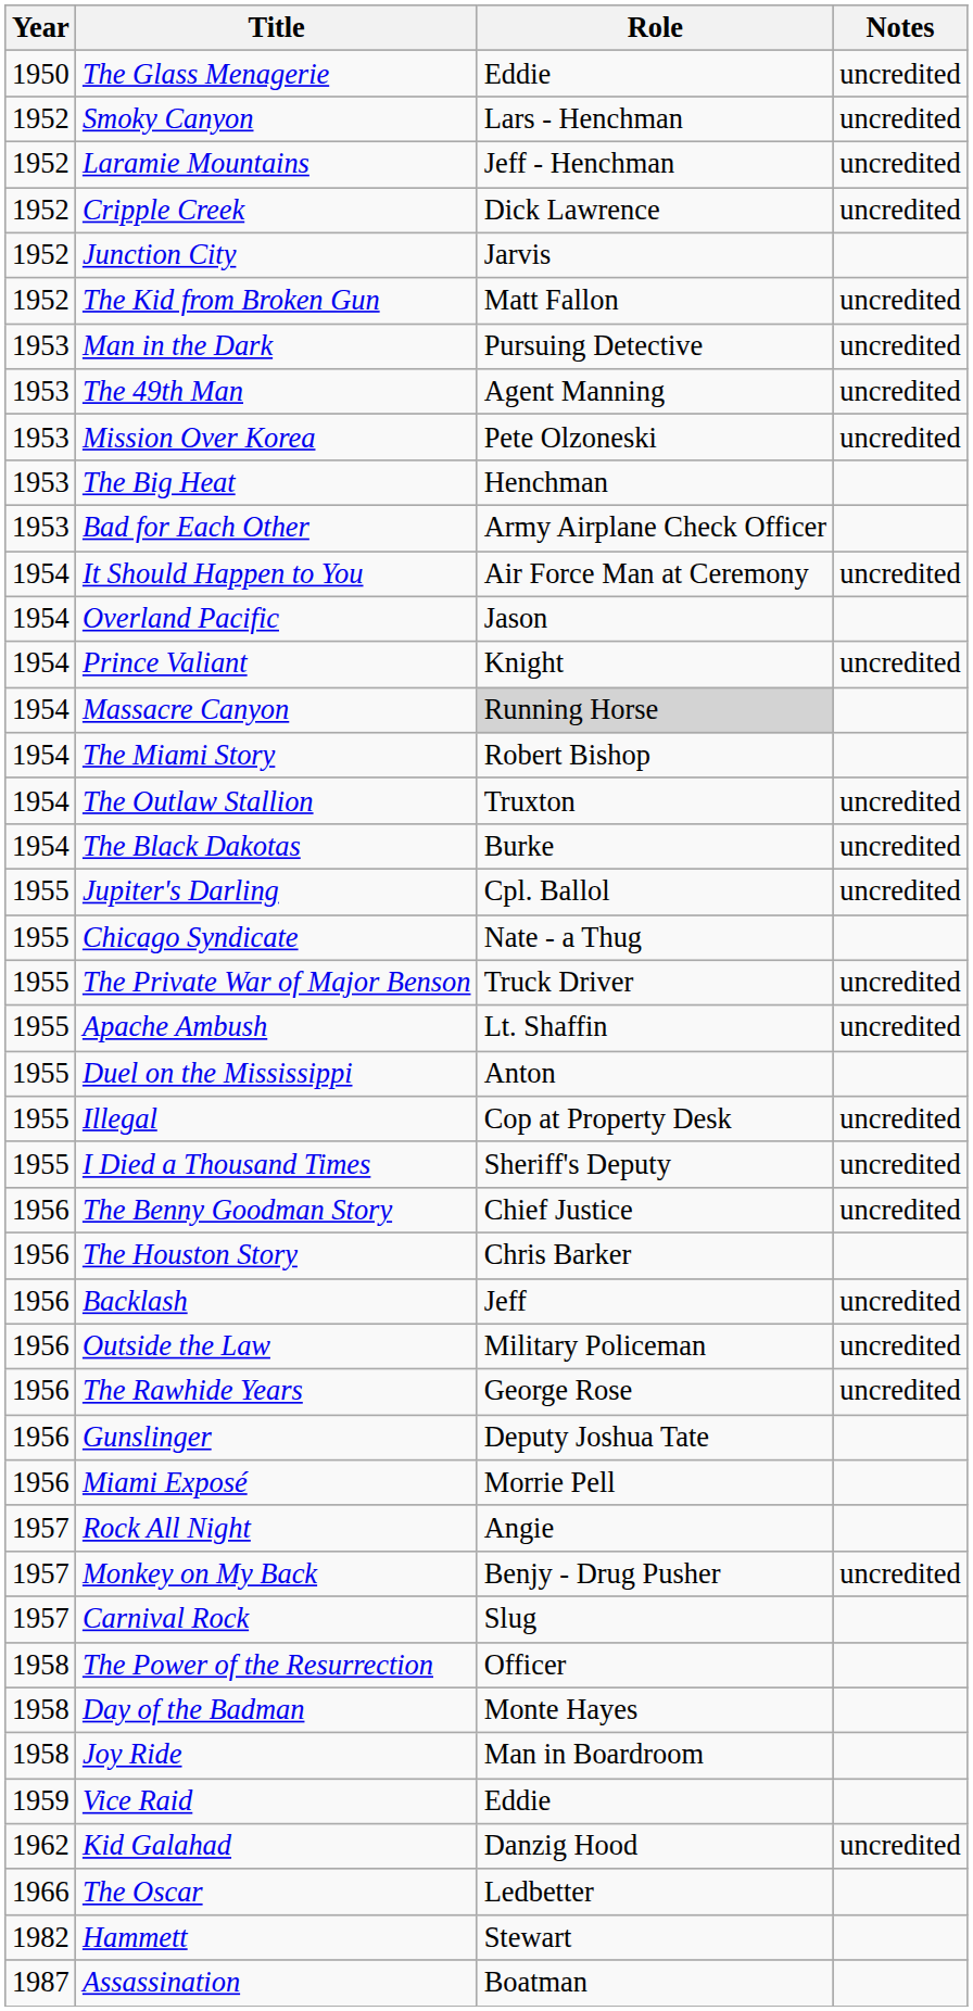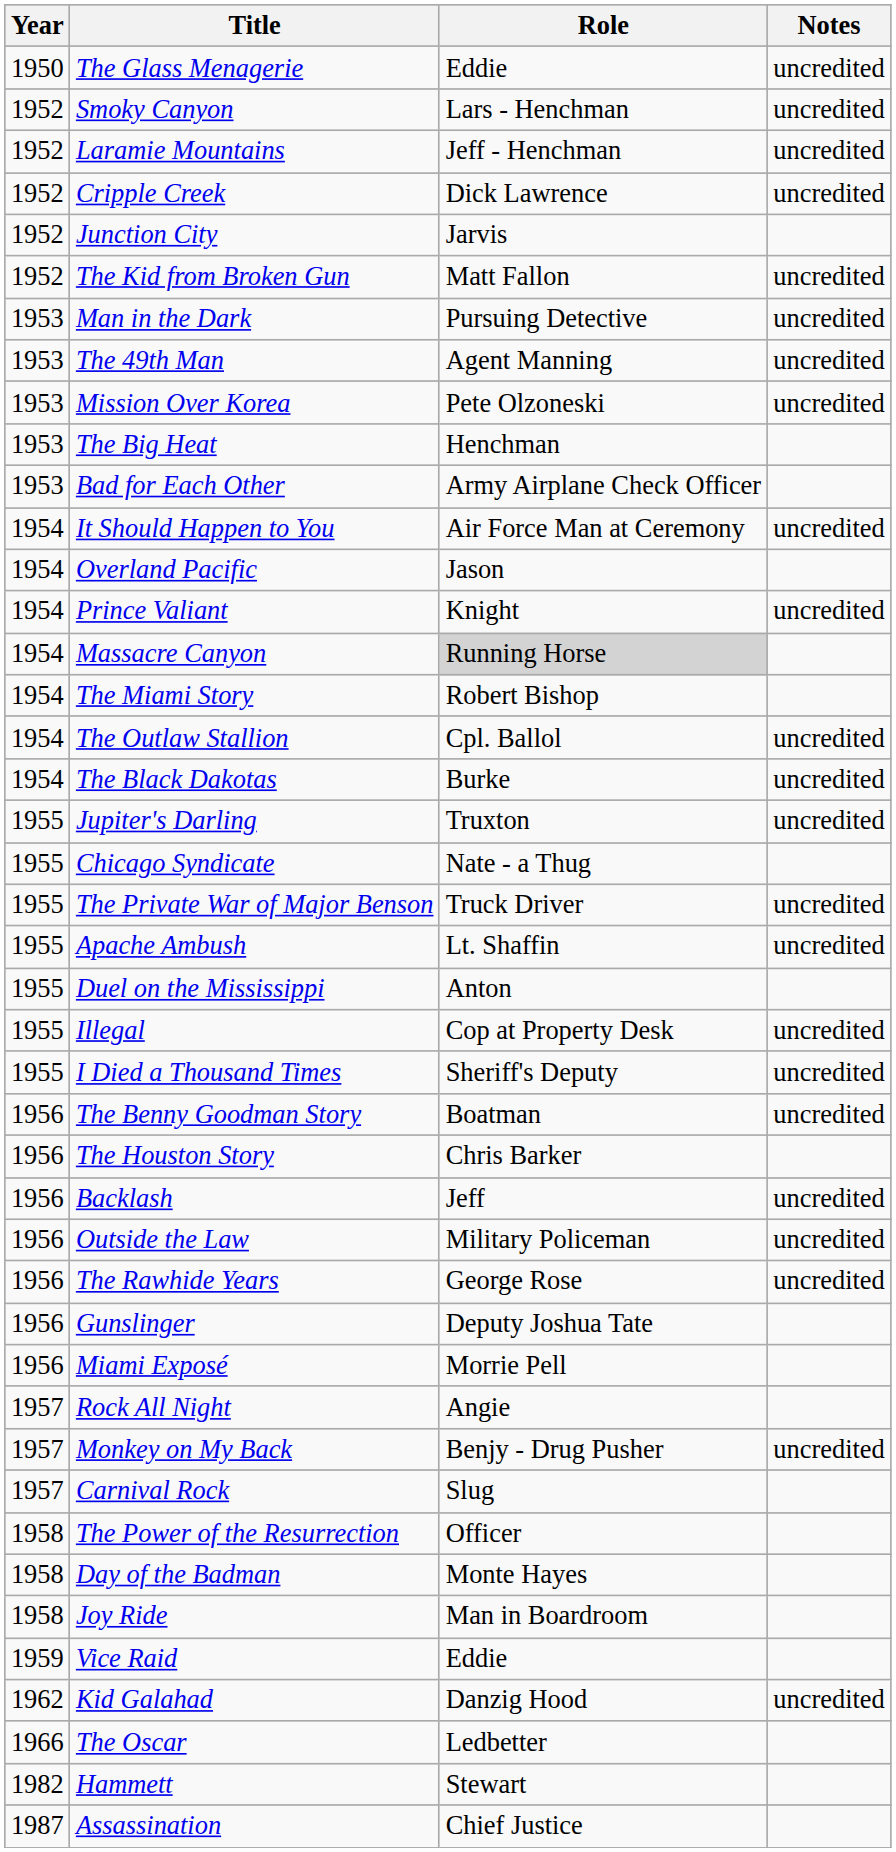 <table class="wikitable">
 <tr>
 <th>Year</th>
 <th>Title</th>
 <th>Role</th>
 <th>Notes</th>
 </tr>
 <tr>
 <td>1950</td>
 <td><em><a href='#'>The Glass Menagerie</a></em></td>
 <td>Eddie</td>
 <td>uncredited</td>
 </tr>
 <tr>
 <td>1952</td>
 <td><em><a href='#'>Smoky Canyon</a></em></td>
 <td>Lars - Henchman</td>
 <td>uncredited</td>
 </tr>
 <tr>
 <td>1952</td>
 <td><em><a href='#'>Laramie Mountains</a></em></td>
 <td>Jeff - Henchman</td>
 <td>uncredited</td>
 </tr>
 <tr>
 <td>1952</td>
 <td><em><a href='#'>Cripple Creek</a></em></td>
 <td>Dick Lawrence</td>
 <td>uncredited</td>
 </tr>
 <tr>
 <td>1952</td>
 <td><em><a href='#'>Junction City</a></em></td>
 <td>Jarvis</td>
 <td></td>
 </tr>
 <tr>
 <td>1952</td>
 <td><em><a href='#'>The Kid from Broken Gun</a></em></td>
 <td>Matt Fallon</td>
 <td>uncredited</td>
 </tr>
 <tr>
 <td>1953</td>
 <td><em><a href='#'>Man in the Dark</a></em></td>
 <td>Pursuing Detective</td>
 <td>uncredited</td>
 </tr>
 <tr>
 <td>1953</td>
 <td><em><a href='#'>The 49th Man</a></em></td>
 <td>Agent Manning</td>
 <td>uncredited</td>
 </tr>
 <tr>
 <td>1953</td>
 <td><em><a href='#'>Mission Over Korea</a></em></td>
 <td>Pete Olzoneski</td>
 <td>uncredited</td>
 </tr>
 <tr>
 <td>1953</td>
 <td><em><a href='#'>The Big Heat</a></em></td>
 <td>Henchman</td>
 <td></td>
 </tr>
 <tr>
 <td>1953</td>
 <td><em><a href='#'>Bad for Each Other</a></em></td>
 <td>Army Airplane Check Officer</td>
 <td></td>
 </tr>
 <tr>
 <td>1954</td>
 <td><em><a href='#'>It Should Happen to You</a></em></td>
 <td>Air Force Man at Ceremony</td>
 <td>uncredited</td>
 </tr>
 <tr>
 <td>1954</td>
 <td><em><a href='#'>Overland Pacific</a></em></td>
 <td>Jason</td>
 <td></td>
 </tr>
 <tr>
 <td>1954</td>
 <td><em><a href='#'>Prince Valiant</a></em></td>
 <td>Knight</td>
 <td>uncredited</td>
 </tr>
 <tr>
 <td>1954</td>
 <td><em><a href='#'>Massacre Canyon</a></em></td>
 <td style="background: lightgrey;">Running Horse</td>
 <td></td>
 </tr>
 <tr>
 <td>1954</td>
 <td><em><a href='#'>The Miami Story</a></em></td>
 <td>Robert Bishop</td>
 <td></td>
 </tr>
 <tr>
 <td>1954</td>
 <td><em><a href='#'>The Outlaw Stallion</a></em></td>
-<td>Truxton</td>
+<td>Cpl. Ballol</td>
 <td>uncredited</td>
 </tr>
 <tr>
 <td>1954</td>
 <td><em><a href='#'>The Black Dakotas</a></em></td>
 <td>Burke</td>
 <td>uncredited</td>
 </tr>
 <tr>
 <td>1955</td>
 <td><em><a href='#'>Jupiter's Darling</a></em></td>
-<td>Cpl. Ballol</td>
+<td>Truxton</td>
 <td>uncredited</td>
 </tr>
 <tr>
 <td>1955</td>
 <td><em><a href='#'>Chicago Syndicate</a></em></td>
 <td>Nate - a Thug</td>
 <td></td>
 </tr>
 <tr>
 <td>1955</td>
 <td><em><a href='#'>The Private War of Major Benson</a></em></td>
 <td>Truck Driver</td>
 <td>uncredited</td>
 </tr>
 <tr>
 <td>1955</td>
 <td><em><a href='#'>Apache Ambush</a></em></td>
 <td>Lt. Shaffin</td>
 <td>uncredited</td>
 </tr>
 <tr>
 <td>1955</td>
 <td><em><a href='#'>Duel on the Mississippi</a></em></td>
 <td>Anton</td>
 <td></td>
 </tr>
 <tr>
 <td>1955</td>
 <td><em><a href='#'>Illegal</a></em></td>
 <td>Cop at Property Desk</td>
 <td>uncredited</td>
 </tr>
 <tr>
 <td>1955</td>
 <td><em><a href='#'>I Died a Thousand Times</a></em></td>
 <td>Sheriff's Deputy</td>
 <td>uncredited</td>
 </tr>
 <tr>
 <td>1956</td>
 <td><em><a href='#'>The Benny Goodman Story</a></em></td>
-<td>Chief Justice</td>
+<td>Boatman</td>
 <td>uncredited</td>
 </tr>
 <tr>
 <td>1956</td>
 <td><em><a href='#'>The Houston Story</a></em></td>
 <td>Chris Barker</td>
 <td></td>
 </tr>
 <tr>
 <td>1956</td>
 <td><em><a href='#'>Backlash</a></em></td>
 <td>Jeff</td>
 <td>uncredited</td>
 </tr>
 <tr>
 <td>1956</td>
 <td><em><a href='#'>Outside the Law</a></em></td>
 <td>Military Policeman</td>
 <td>uncredited</td>
 </tr>
 <tr>
 <td>1956</td>
 <td><em><a href='#'>The Rawhide Years</a></em></td>
 <td>George Rose</td>
 <td>uncredited</td>
 </tr>
 <tr>
 <td>1956</td>
 <td><em><a href='#'>Gunslinger</a></em></td>
 <td>Deputy Joshua Tate</td>
 <td></td>
 </tr>
 <tr>
 <td>1956</td>
 <td><em><a href='#'>Miami Exposé</a></em></td>
 <td>Morrie Pell</td>
 <td></td>
 </tr>
 <tr>
 <td>1957</td>
 <td><em><a href='#'>Rock All Night</a></em></td>
 <td>Angie</td>
 <td></td>
 </tr>
 <tr>
 <td>1957</td>
 <td><em><a href='#'>Monkey on My Back</a></em></td>
 <td>Benjy - Drug Pusher</td>
 <td>uncredited</td>
 </tr>
 <tr>
 <td>1957</td>
 <td><em><a href='#'>Carnival Rock</a></em></td>
 <td>Slug</td>
 <td></td>
 </tr>
 <tr>
 <td>1958</td>
 <td><em><a href='#'>The Power of the Resurrection</a></em></td>
 <td>Officer</td>
 <td></td>
 </tr>
 <tr>
 <td>1958</td>
 <td><em><a href='#'>Day of the Badman</a></em></td>
 <td>Monte Hayes</td>
 <td></td>
 </tr>
 <tr>
 <td>1958</td>
 <td><em><a href='#'>Joy Ride</a></em></td>
 <td>Man in Boardroom</td>
 <td></td>
 </tr>
 <tr>
 <td>1959</td>
 <td><em><a href='#'>Vice Raid</a></em></td>
 <td>Eddie</td>
 <td></td>
 </tr>
 <tr>
 <td>1962</td>
 <td><em><a href='#'>Kid Galahad</a></em></td>
 <td>Danzig Hood</td>
 <td>uncredited</td>
 </tr>
 <tr>
 <td>1966</td>
 <td><em><a href='#'>The Oscar</a></em></td>
 <td>Ledbetter</td>
 <td></td>
 </tr>
 <tr>
 <td>1982</td>
 <td><em><a href='#'>Hammett</a></em></td>
 <td>Stewart</td>
 <td></td>
 </tr>
 <tr>
 <td>1987</td>
 <td><em><a href='#'>Assassination</a></em></td>
-<td>Boatman</td>
+<td>Chief Justice</td>
 <td></td>
 </tr>
 </table>
